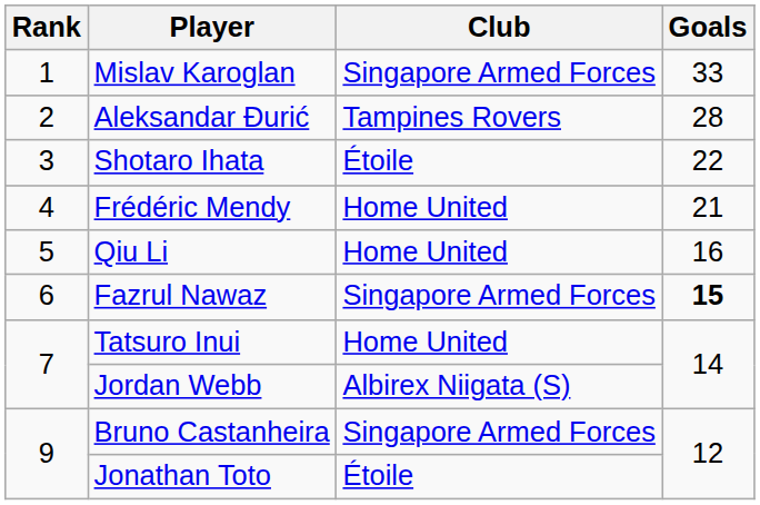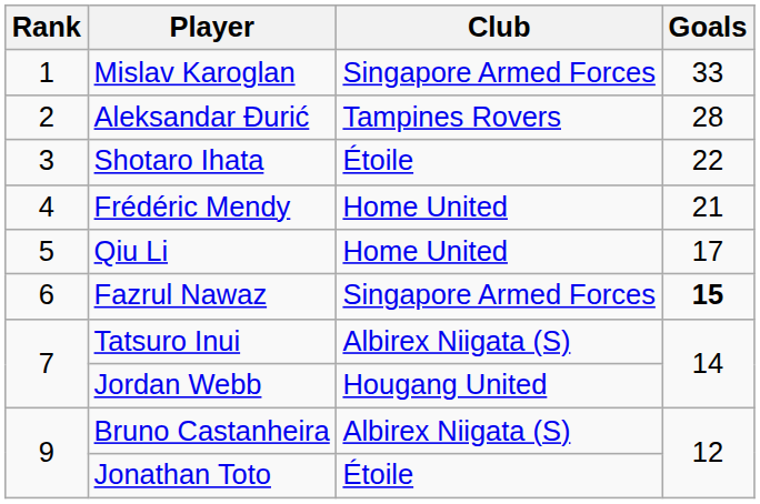 <table class="wikitable">
 <tr>
 <th>Rank</th>
 <th>Player</th>
 <th>Club</th>
 <th>Goals</th>
 </tr>
 <tr>
 <td style="text-align:center">1</td>
 <td> <a href='#'>Mislav Karoglan</a></td>
 <td><a href='#'>Singapore Armed Forces</a></td>
 <td style="text-align:center">33</td>
 </tr>
 <tr>
 <td style="text-align:center">2</td>
 <td> <a href='#'>Aleksandar Đurić</a></td>
 <td><a href='#'>Tampines Rovers</a></td>
 <td style="text-align:center">28</td>
 </tr>
 <tr>
 <td style="text-align:center">3</td>
 <td> <a href='#'>Shotaro Ihata</a></td>
 <td><a href='#'>Étoile</a></td>
 <td style="text-align:center">22</td>
 </tr>
 <tr>
 <td style="text-align:center">4</td>
 <td> <a href='#'>Frédéric Mendy</a></td>
 <td><a href='#'>Home United</a></td>
 <td style="text-align:center">21</td>
 </tr>
 <tr>
 <td style="text-align:center">5</td>
 <td> <a href='#'>Qiu Li</a></td>
 <td><a href='#'>Home United</a></td>
-<td style="text-align:center">16</td>
+<td style="text-align:center">17</td>
 </tr>
 <tr>
 <td style="text-align:center">6</td>
 <td> <a href='#'>Fazrul Nawaz</a></td>
 <td><a href='#'>Singapore Armed Forces</a></td>
 <td style="text-align:center"><strong>15</strong></td>
 </tr>
 <tr>
 <td rowspan=2 style="text-align: center">7</td>
 <td> <a href='#'>Tatsuro Inui</a></td>
-<td><a href='#'>Home United</a></td>
+<td><a href='#'>Albirex Niigata (S)</a></td>
 <td rowspan=2 style="text-align: center">14</td>
 </tr>
 <tr>
 <td> <a href='#'>Jordan Webb</a></td>
-<td><a href='#'>Albirex Niigata (S)</a></td>
+<td><a href='#'>Hougang United</a></td>
 </tr>
 <tr>
 <td rowspan=2 style="text-align: center">9</td>
 <td> <a href='#'>Bruno Castanheira</a></td>
-<td><a href='#'>Singapore Armed Forces</a></td>
+<td><a href='#'>Albirex Niigata (S)</a></td>
 <td rowspan=2 style="text-align: center">12</td>
 </tr>
 <tr>
 <td> <a href='#'>Jonathan Toto</a></td>
 <td><a href='#'>Étoile</a></td>
 </tr>
 </table>
